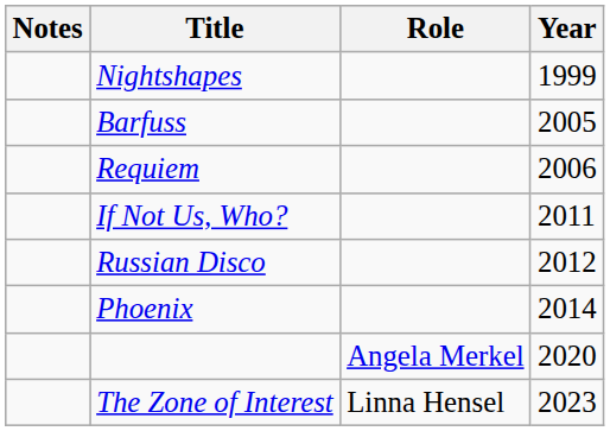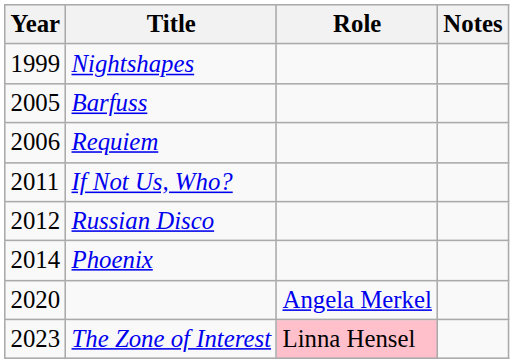 <table class="wikitable sortable">
 <tr>
-<th class="unsortable">Notes</th>
+<th>Year</th>
 <th>Title</th>
 <th>Role</th>
-<th>Year</th>
+<th class="unsortable">Notes</th>
 </tr>
 <tr>
-<td></td>
+<td>1999</td>
 <td><em><a href='#'>Nightshapes</a></em></td>
 <td></td>
-<td>1999</td>
+<td></td>
 </tr>
 <tr>
-<td></td>
+<td>2005</td>
 <td><em><a href='#'>Barfuss</a></em></td>
 <td></td>
-<td>2005</td>
+<td></td>
 </tr>
 <tr>
-<td></td>
+<td>2006</td>
 <td><em><a href='#'>Requiem</a></em></td>
 <td></td>
-<td>2006</td>
+<td></td>
 </tr>
 <tr>
-<td></td>
+<td>2011</td>
 <td><em><a href='#'>If Not Us, Who?</a></em></td>
 <td></td>
-<td>2011</td>
+<td></td>
 </tr>
 <tr>
-<td></td>
+<td>2012</td>
 <td><em><a href='#'>Russian Disco</a></em></td>
 <td></td>
-<td>2012</td>
+<td></td>
 </tr>
 <tr>
-<td></td>
+<td>2014</td>
 <td><em><a href='#'>Phoenix</a></em></td>
 <td></td>
-<td>2014</td>
+<td></td>
 </tr>
 <tr>
-<td></td>
+<td>2020</td>
 <td><em></em></td>
 <td><a href='#'>Angela Merkel</a></td>
-<td>2020</td>
+<td></td>
 </tr>
 <tr>
+<td>2023</td>
+<td><em><a href='#'>The Zone of Interest</a></em></td>
+<td style="background: pink;">Linna Hensel</td>
 <td></td>
-<td><em><a href='#'>The Zone of Interest</a></em></td>
-<td>Linna Hensel</td>
-<td>2023</td>
 </tr>
 </table>
